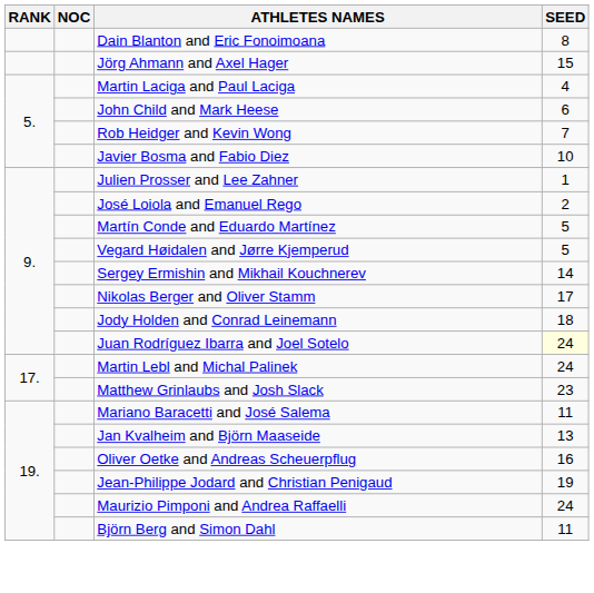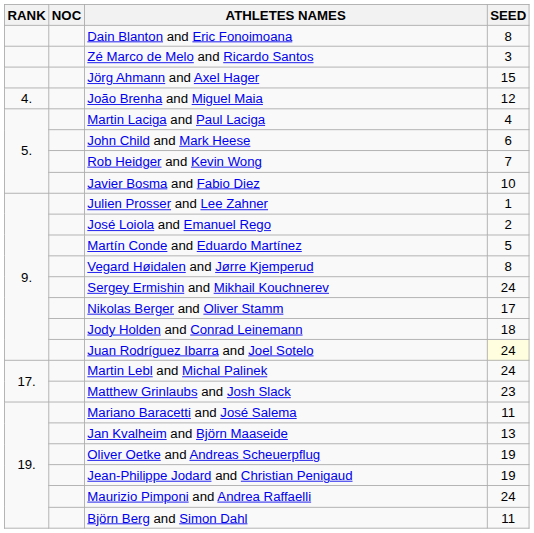 <table class="wikitable" style="font-size:95%;">
 <tr>
 <th>RANK</th>
 <th>NOC</th>
 <th align="left" style="width: 30em">ATHLETES NAMES</th>
 <th>SEED</th>
 </tr>
 <tr>
 <td align="center"></td>
 <td></td>
 <td><a href='#'>Dain Blanton</a> and <a href='#'>Eric Fonoimoana</a></td>
 <td align="center">8</td>
 </tr>
 <tr>
 <td align="center"></td>
 <td></td>
+<td><a href='#'>Zé Marco de Melo</a> and <a href='#'>Ricardo Santos</a></td>
+<td align="center">3</td>
+</tr>
+<tr>
+<td align="center"></td>
+<td></td>
 <td><a href='#'>Jörg Ahmann</a> and <a href='#'>Axel Hager</a></td>
 <td align="center">15</td>
+</tr>
+<tr>
+<td align="center">4.</td>
+<td></td>
+<td><a href='#'>João Brenha</a> and <a href='#'>Miguel Maia</a></td>
+<td align="center">12</td>
 </tr>
 <tr>
 <td rowspan=4 align="center">5.</td>
 <td></td>
 <td><a href='#'>Martin Laciga</a> and <a href='#'>Paul Laciga</a></td>
 <td align="center">4</td>
 </tr>
 <tr>
 <td></td>
 <td><a href='#'>John Child</a> and <a href='#'>Mark Heese</a></td>
 <td align="center">6</td>
 </tr>
 <tr>
 <td></td>
 <td><a href='#'>Rob Heidger</a> and <a href='#'>Kevin Wong</a></td>
 <td align="center">7</td>
 </tr>
 <tr>
 <td></td>
 <td><a href='#'>Javier Bosma</a> and <a href='#'>Fabio Diez</a></td>
 <td align="center">10</td>
 </tr>
 <tr>
 <td rowspan=8 align="center">9.</td>
 <td></td>
 <td><a href='#'>Julien Prosser</a> and <a href='#'>Lee Zahner</a></td>
 <td align="center">1</td>
 </tr>
 <tr>
 <td></td>
 <td><a href='#'>José Loiola</a> and <a href='#'>Emanuel Rego</a></td>
 <td align="center">2</td>
 </tr>
 <tr>
 <td></td>
 <td><a href='#'>Martín Conde</a> and <a href='#'>Eduardo Martínez</a></td>
 <td align="center">5</td>
 </tr>
 <tr>
 <td></td>
 <td><a href='#'>Vegard Høidalen</a> and <a href='#'>Jørre Kjemperud</a></td>
-<td align="center">5</td>
+<td align="center">8</td>
 </tr>
 <tr>
 <td></td>
 <td><a href='#'>Sergey Ermishin</a> and <a href='#'>Mikhail Kouchnerev</a></td>
-<td align="center">14</td>
+<td align="center">24</td>
 </tr>
 <tr>
 <td></td>
 <td {flagIOCathlete><a href='#'>Nikolas Berger</a> and <a href='#'>Oliver Stamm</a></td>
 <td align="center">17</td>
 </tr>
 <tr>
 <td></td>
 <td><a href='#'>Jody Holden</a> and <a href='#'>Conrad Leinemann</a></td>
 <td align="center">18</td>
 </tr>
 <tr>
 <td></td>
 <td><a href='#'>Juan Rodríguez Ibarra</a> and <a href='#'>Joel Sotelo</a></td>
 <td align="center" style="background: lightyellow;">24</td>
 </tr>
 <tr>
 <td rowspan=2 align="center">17.</td>
 <td></td>
 <td><a href='#'>Martin Lebl</a> and <a href='#'>Michal Palinek</a></td>
 <td align="center">24</td>
 </tr>
 <tr>
 <td></td>
 <td><a href='#'>Matthew Grinlaubs</a> and <a href='#'>Josh Slack</a></td>
 <td align="center">23</td>
 </tr>
 <tr>
 <td rowspan=6 align="center">19.</td>
 <td></td>
 <td><a href='#'>Mariano Baracetti</a> and <a href='#'>José Salema</a></td>
 <td align="center">11</td>
 </tr>
 <tr>
 <td></td>
 <td><a href='#'>Jan Kvalheim</a> and <a href='#'>Björn Maaseide</a></td>
 <td align="center">13</td>
 </tr>
 <tr>
 <td></td>
 <td><a href='#'>Oliver Oetke</a> and <a href='#'>Andreas Scheuerpflug</a></td>
-<td align="center">16</td>
+<td align="center">19</td>
 </tr>
 <tr>
 <td></td>
 <td><a href='#'>Jean-Philippe Jodard</a> and <a href='#'>Christian Penigaud</a></td>
 <td align="center">19</td>
 </tr>
 <tr>
 <td></td>
 <td><a href='#'>Maurizio Pimponi</a> and <a href='#'>Andrea Raffaelli</a></td>
 <td align="center">24</td>
 </tr>
 <tr>
 <td></td>
 <td><a href='#'>Björn Berg</a> and <a href='#'>Simon Dahl</a></td>
 <td align="center">11</td>
 </tr>
 </table>
